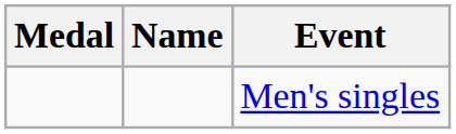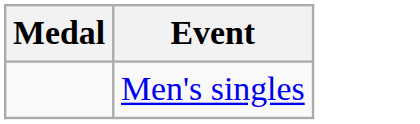 <table class="wikitable sortable" style="font-size:90%">
 <tr>
 <th>Medal</th>
-<th>Name</th>
 <th>Event</th>
 </tr>
 <tr>
 <td></td>
-<td></td>
 <td><a href='#'>Men's singles</a></td>
 </tr>
 </table>
